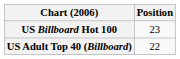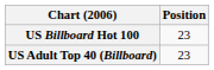 <table class="wikitable plainrowheaders sortable" style="text-align:center">
 <tr>
 <th scope="col">Chart (2006)</th>
 <th scope="col">Position</th>
 </tr>
 <tr>
 <th scope="row">US <em>Billboard</em> Hot 100</th>
 <td align="center">23</td>
 </tr>
 <tr>
 <th scope="row">US Adult Top 40 (<em>Billboard</em>)</th>
-<td align="center">22</td>
+<td align="center">23</td>
 </tr>
 </table>
